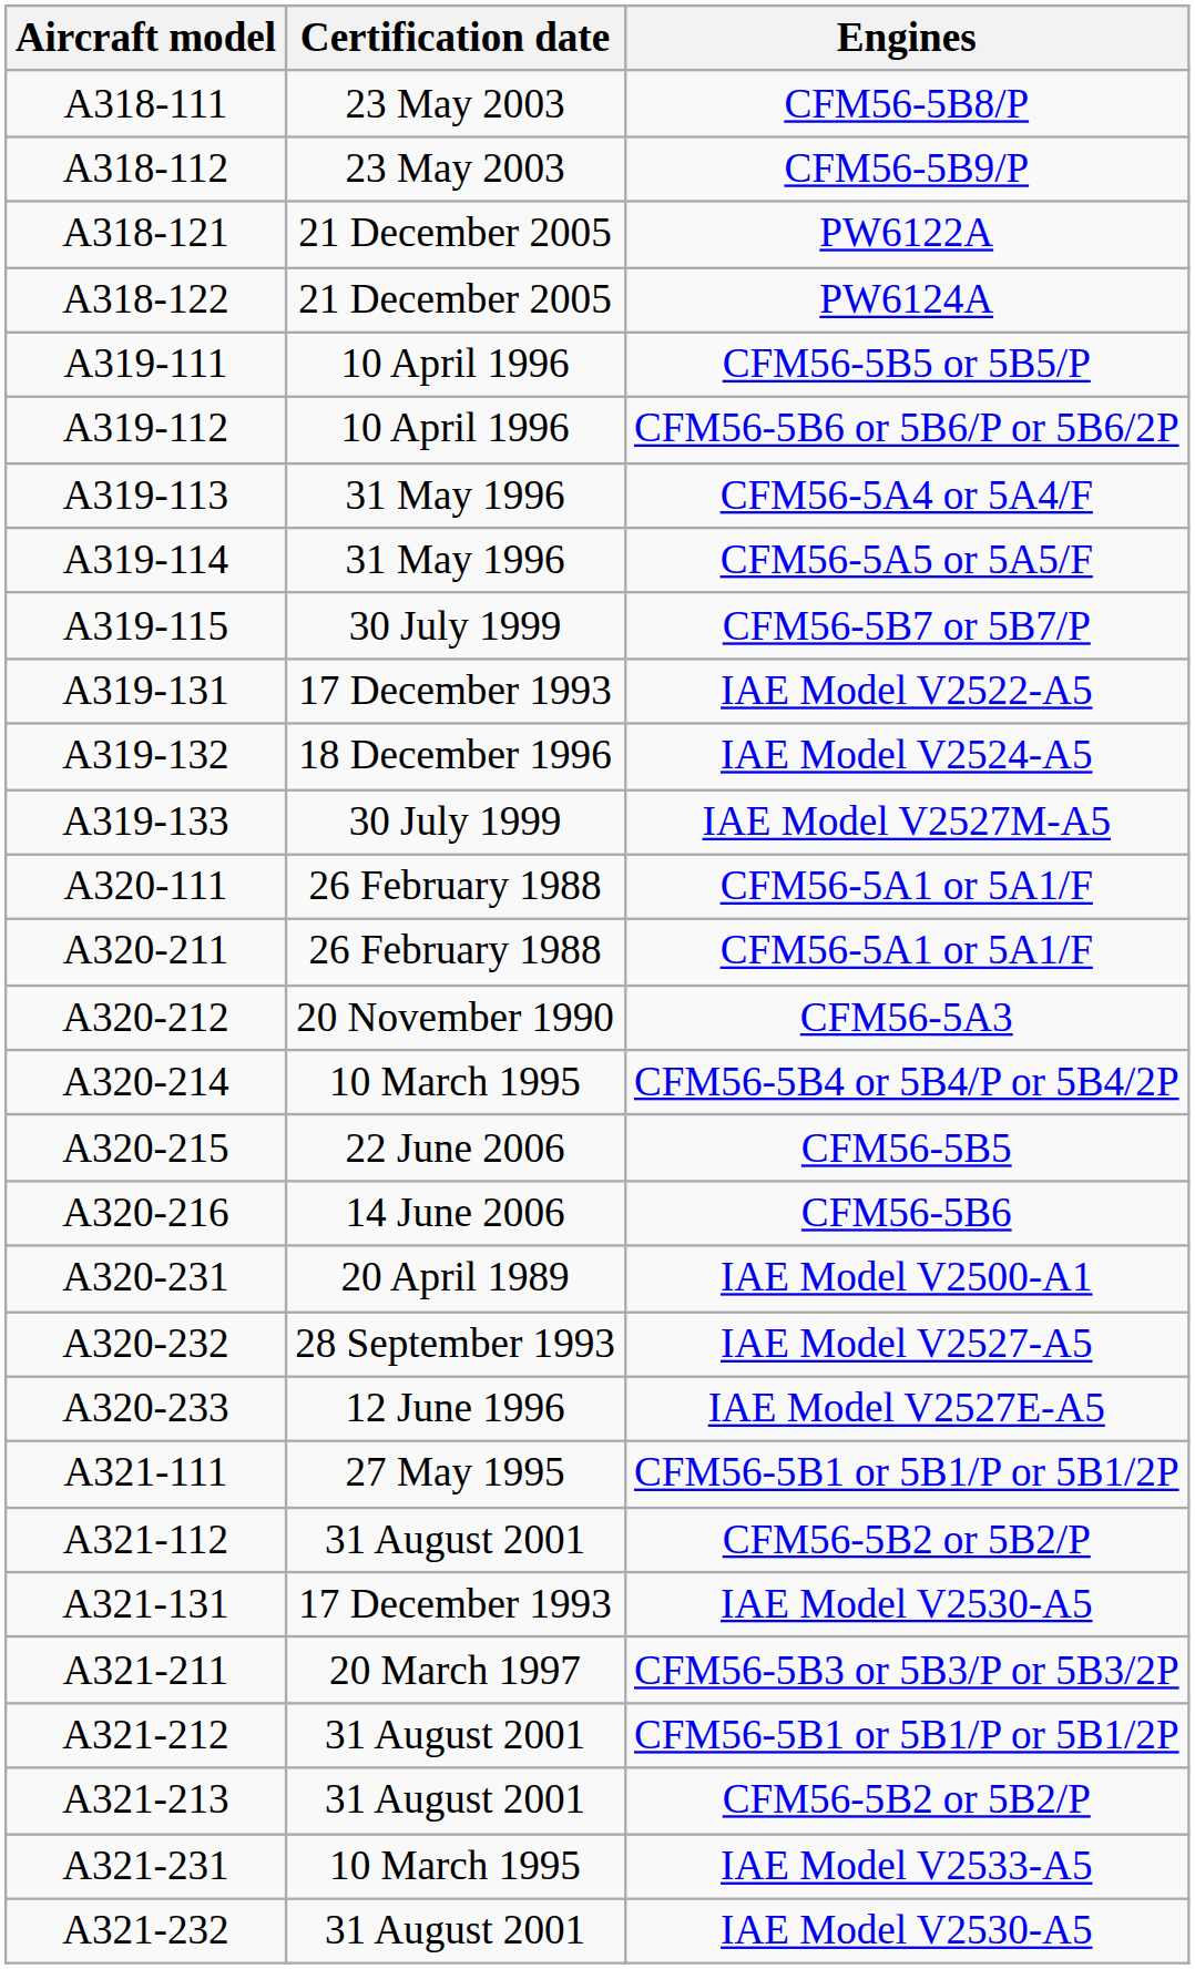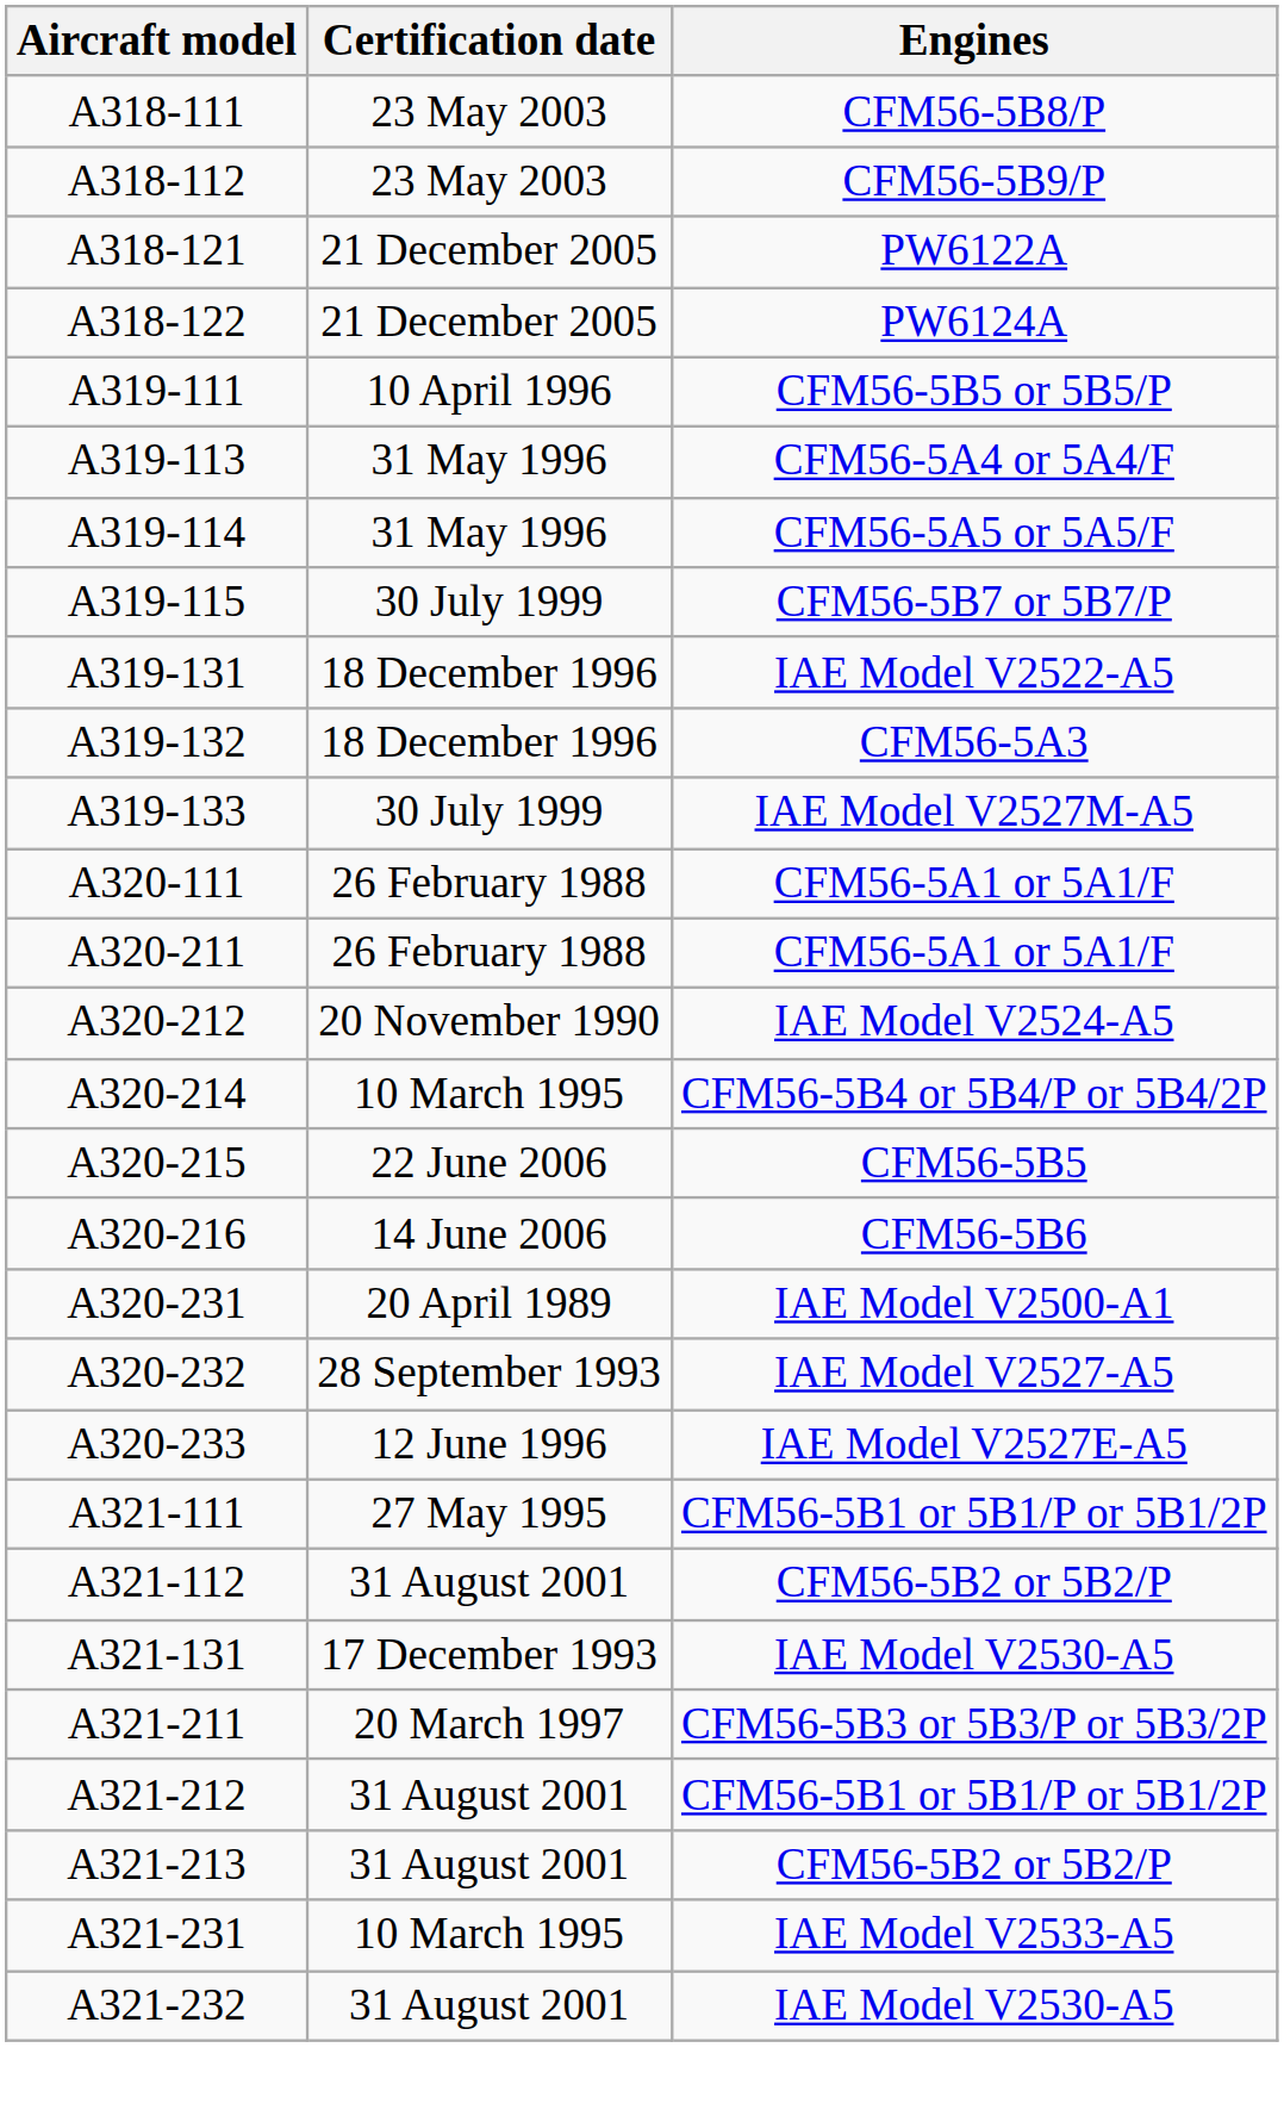 <table class="wikitable sortable" style="text-align: center;">
 <tr>
 <th>Aircraft model</th>
 <th>Certification date</th>
 <th>Engines</th>
 </tr>
 <tr>
 <td>A318-111</td>
 <td>23 May 2003</td>
 <td><a href='#'>CFM56-5B8/P</a></td>
 </tr>
 <tr>
 <td>A318-112</td>
 <td>23 May 2003</td>
 <td><a href='#'>CFM56-5B9/P</a></td>
 </tr>
 <tr>
 <td>A318-121</td>
 <td>21 December 2005</td>
 <td><a href='#'>PW6122A</a></td>
 </tr>
 <tr>
 <td>A318-122</td>
 <td>21 December 2005</td>
 <td><a href='#'>PW6124A</a></td>
 </tr>
 <tr>
 <td>A319-111</td>
 <td>10 April 1996</td>
 <td><a href='#'>CFM56-5B5 or 5B5/P</a></td>
 </tr>
 <tr>
-<td>A319-112</td>
-<td>10 April 1996</td>
-<td><a href='#'>CFM56-5B6 or 5B6/P or 5B6/2P</a></td>
-</tr>
-<tr>
 <td>A319-113</td>
 <td>31 May 1996</td>
 <td><a href='#'>CFM56-5A4 or 5A4/F</a></td>
 </tr>
 <tr>
 <td>A319-114</td>
 <td>31 May 1996</td>
 <td><a href='#'>CFM56-5A5 or 5A5/F</a></td>
 </tr>
 <tr>
 <td>A319-115</td>
 <td>30 July 1999</td>
 <td><a href='#'>CFM56-5B7 or 5B7/P</a></td>
 </tr>
 <tr>
 <td>A319-131</td>
-<td>17 December 1993</td>
+<td>18 December 1996</td>
 <td><a href='#'>IAE Model V2522-A5</a></td>
 </tr>
 <tr>
 <td>A319-132</td>
 <td>18 December 1996</td>
-<td><a href='#'>IAE Model V2524-A5</a></td>
+<td><a href='#'>CFM56-5A3</a></td>
 </tr>
 <tr>
 <td>A319-133</td>
 <td>30 July 1999</td>
 <td><a href='#'>IAE Model V2527M-A5</a></td>
 </tr>
 <tr>
 <td>A320-111</td>
 <td>26 February 1988</td>
 <td><a href='#'>CFM56-5A1 or 5A1/F</a></td>
 </tr>
 <tr>
 <td>A320-211</td>
 <td>26 February 1988</td>
 <td><a href='#'>CFM56-5A1 or 5A1/F</a></td>
 </tr>
 <tr>
 <td>A320-212</td>
 <td>20 November 1990</td>
-<td><a href='#'>CFM56-5A3</a></td>
+<td><a href='#'>IAE Model V2524-A5</a></td>
 </tr>
 <tr>
 <td>A320-214</td>
 <td>10 March 1995</td>
 <td><a href='#'>CFM56-5B4 or 5B4/P or 5B4/2P</a></td>
 </tr>
 <tr>
 <td>A320-215</td>
 <td>22 June 2006</td>
 <td><a href='#'>CFM56-5B5</a></td>
 </tr>
 <tr>
 <td>A320-216</td>
 <td>14 June 2006</td>
 <td><a href='#'>CFM56-5B6</a></td>
 </tr>
 <tr>
 <td>A320-231</td>
 <td>20 April 1989</td>
 <td><a href='#'>IAE Model V2500-A1</a></td>
 </tr>
 <tr>
 <td>A320-232</td>
 <td>28 September 1993</td>
 <td><a href='#'>IAE Model V2527-A5</a></td>
 </tr>
 <tr>
 <td>A320-233</td>
 <td>12 June 1996</td>
 <td><a href='#'>IAE Model V2527E-A5</a></td>
 </tr>
 <tr>
 <td>A321-111</td>
 <td>27 May 1995</td>
 <td><a href='#'>CFM56-5B1 or 5B1/P or 5B1/2P</a></td>
 </tr>
 <tr>
 <td>A321-112</td>
 <td>31 August 2001</td>
 <td><a href='#'>CFM56-5B2 or 5B2/P</a></td>
 </tr>
 <tr>
 <td>A321-131</td>
 <td>17 December 1993</td>
 <td><a href='#'>IAE Model V2530-A5</a></td>
 </tr>
 <tr>
 <td>A321-211</td>
 <td>20 March 1997</td>
 <td><a href='#'>CFM56-5B3 or 5B3/P or 5B3/2P</a></td>
 </tr>
 <tr>
 <td>A321-212</td>
 <td>31 August 2001</td>
 <td><a href='#'>CFM56-5B1 or 5B1/P or 5B1/2P</a></td>
 </tr>
 <tr>
 <td>A321-213</td>
 <td>31 August 2001</td>
 <td><a href='#'>CFM56-5B2 or 5B2/P</a></td>
 </tr>
 <tr>
 <td>A321-231</td>
 <td>10 March 1995</td>
 <td><a href='#'>IAE Model V2533-A5</a></td>
 </tr>
 <tr>
 <td>A321-232</td>
 <td>31 August 2001</td>
 <td><a href='#'>IAE Model V2530-A5</a></td>
 </tr>
 </table>
